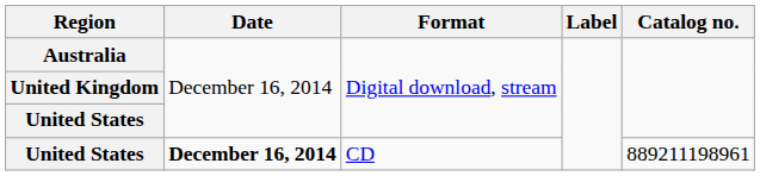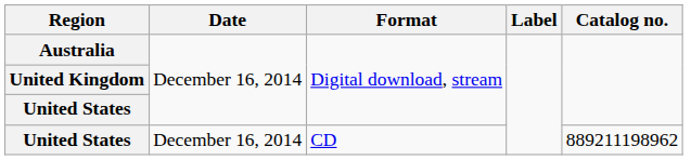 <table class="wikitable plainrowheaders">
 <tr>
 <th>Region</th>
 <th>Date</th>
 <th>Format</th>
 <th>Label</th>
 <th>Catalog no.</th>
 </tr>
 <tr>
 <th scope="row">Australia</th>
 <td rowspan="3">December 16, 2014</td>
 <td rowspan="3"><a href='#'>Digital download</a>, <a href='#'>stream</a></td>
 <td rowspan="4"></td>
 <td rowspan="3"></td>
 </tr>
 <tr>
 <th scope="row">United Kingdom</th>
 </tr>
 <tr>
 <th scope="row">United States</th>
 </tr>
 <tr>
 <th scope="row">United States</th>
-<td><strong>December 16, 2014</strong></td>
+<td>December 16, 2014</td>
 <td><a href='#'>CD</a></td>
-<td>889211198961</td>
+<td>889211198962</td>
 </tr>
 </table>
